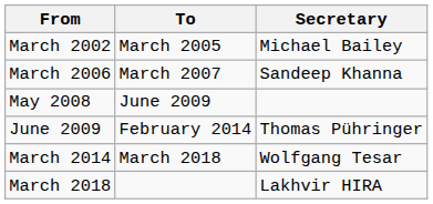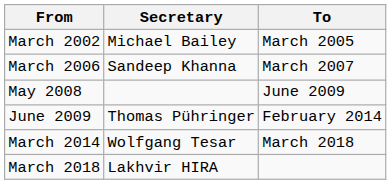 <table class="wikitable">
 <tr>
 <th>From</th>
+<th>Secretary</th>
 <th>To</th>
-<th>Secretary</th>
 </tr>
 <tr>
 <td>March 2002</td>
+<td>Michael Bailey</td>
 <td>March 2005</td>
-<td>Michael Bailey</td>
 </tr>
 <tr>
 <td>March 2006</td>
+<td>Sandeep Khanna</td>
 <td>March 2007</td>
-<td>Sandeep Khanna</td>
 </tr>
 <tr>
 <td>May 2008</td>
+<td></td>
 <td>June 2009</td>
-<td></td>
 </tr>
 <tr>
 <td>June 2009</td>
+<td>Thomas Pühringer</td>
 <td>February 2014</td>
-<td>Thomas Pühringer</td>
 </tr>
 <tr>
 <td>March 2014</td>
+<td>Wolfgang Tesar</td>
 <td>March 2018</td>
-<td>Wolfgang Tesar</td>
 </tr>
 <tr>
 <td>March 2018</td>
+<td>Lakhvir HIRA</td>
 <td></td>
-<td>Lakhvir HIRA</td>
 </tr>
 </table>
